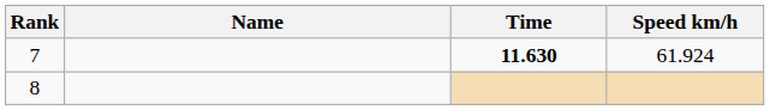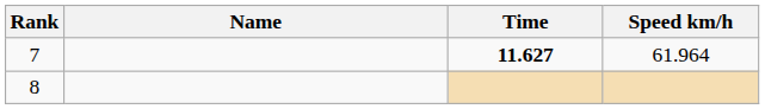 <table class="wikitable" style="text-align:center;">
 <tr>
 <th>Rank</th>
 <th style="width:18em">Name</th>
 <th style="width:7em">Time</th>
 <th style="width:7em">Speed km/h</th>
 </tr>
 <tr>
 <td>7</td>
 <td align=left><br><em></em></td>
-<td><strong>11.630</strong></td>
-<td>61.924</td>
+<td><strong>11.627</strong></td>
+<td>61.964</td>
 </tr>
 <tr>
 <td>8</td>
 <td align=left><br><em></em></td>
 <td bgcolor=wheat></td>
 <td bgcolor=wheat></td>
 </tr>
 </table>
